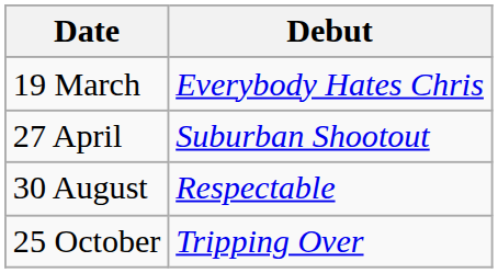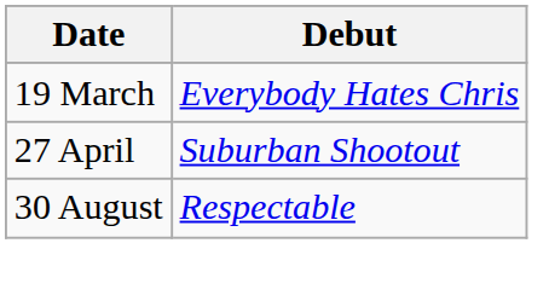 <table class="wikitable">
 <tr>
 <th>Date</th>
 <th>Debut</th>
 </tr>
 <tr>
 <td>19 March</td>
 <td><em><a href='#'>Everybody Hates Chris</a></em></td>
 </tr>
 <tr>
 <td>27 April</td>
 <td><em><a href='#'>Suburban Shootout</a></em></td>
 </tr>
 <tr>
 <td>30 August</td>
 <td><em><a href='#'>Respectable</a></em></td>
 </tr>
-<tr>
-<td>25 October</td>
-<td><em><a href='#'>Tripping Over</a></em></td>
-</tr>
 </table>
